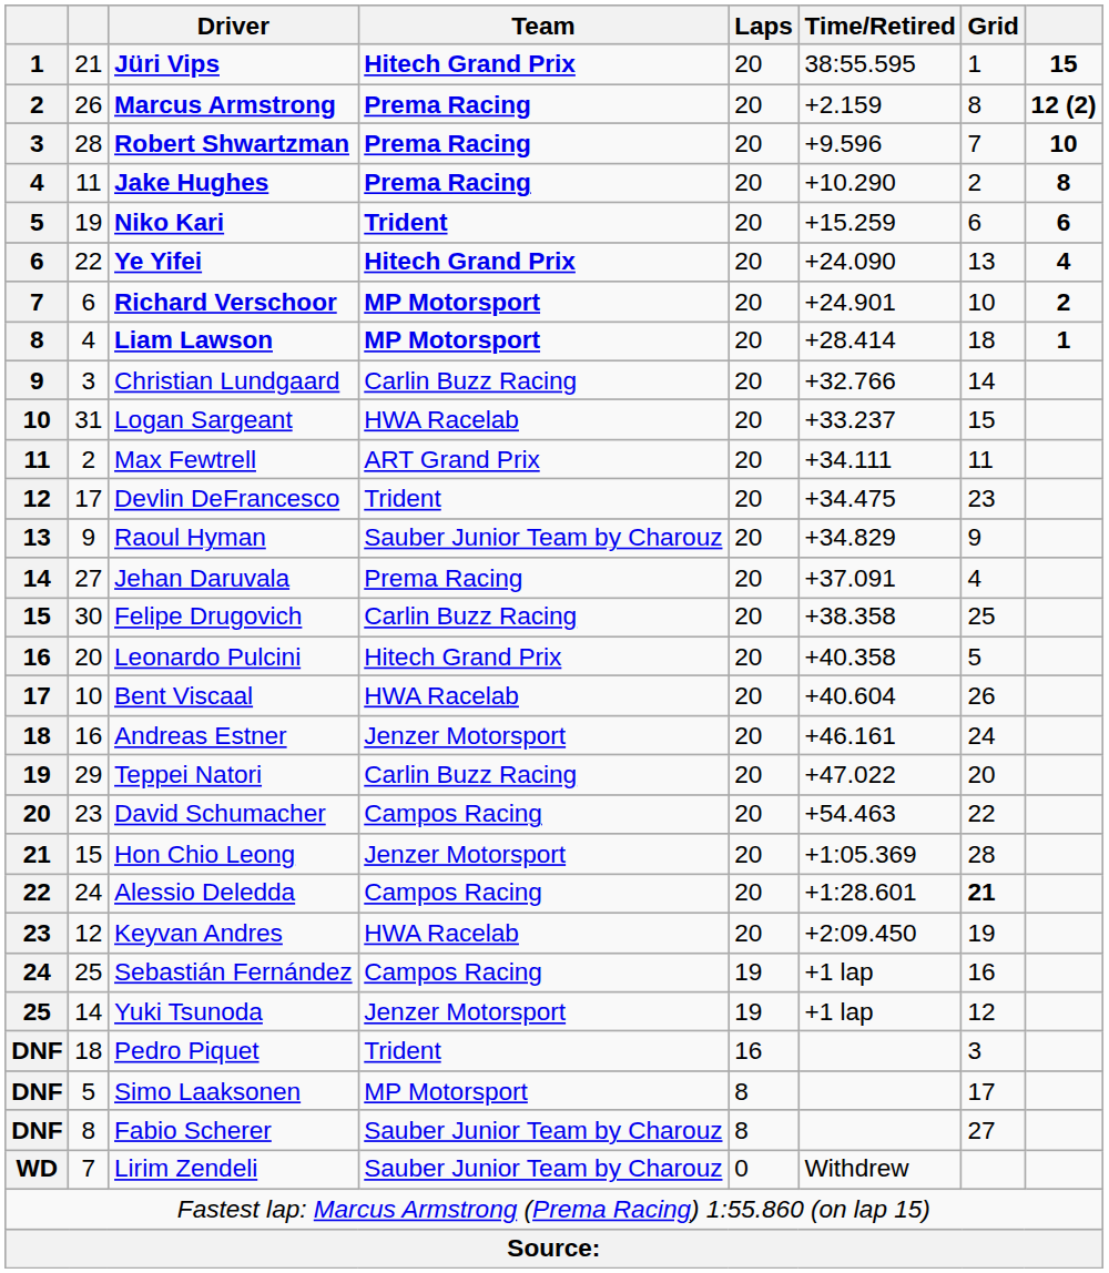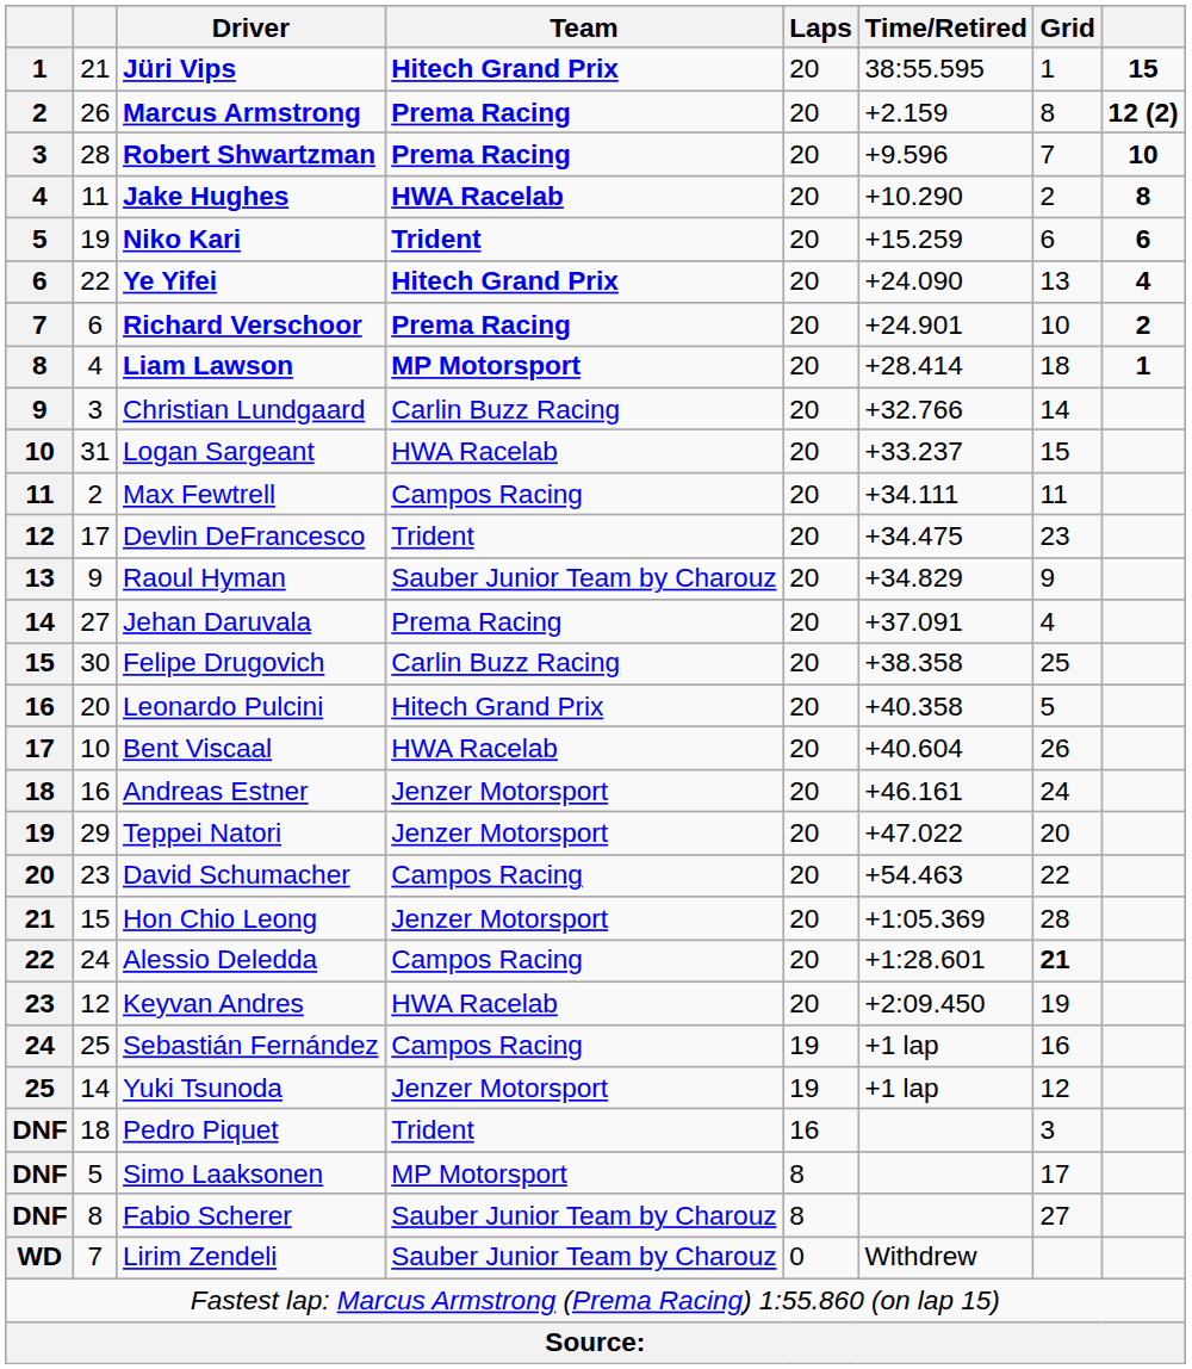 <table class="wikitable" style="font-size:85%">
 <tr>
 <th></th>
 <th></th>
 <th>Driver</th>
 <th>Team</th>
 <th>Laps</th>
 <th>Time/Retired</th>
 <th>Grid</th>
 <th></th>
 </tr>
 <tr>
 <th>1</th>
 <td align="center">21</td>
 <td><strong> <a href='#'>Jüri Vips</a></strong></td>
 <td><strong><a href='#'>Hitech Grand Prix</a></strong></td>
 <td>20</td>
 <td>38:55.595</td>
 <td>1</td>
 <td align="center"><strong>15</strong></td>
 </tr>
 <tr>
 <th>2</th>
 <td align="center">26</td>
 <td><strong> <a href='#'>Marcus Armstrong</a></strong></td>
 <td><a href='#'><strong>Prema Racing</strong></a></td>
 <td>20</td>
 <td>+2.159</td>
 <td>8</td>
 <td align="center"><strong>12 (2)</strong></td>
 </tr>
 <tr>
 <th>3</th>
 <td align="center">28</td>
 <td><strong> <a href='#'>Robert Shwartzman</a></strong></td>
 <td><a href='#'><strong>Prema Racing</strong></a></td>
 <td>20</td>
 <td>+9.596</td>
 <td>7</td>
 <td align="center"><strong>10</strong></td>
 </tr>
 <tr>
 <th>4</th>
 <td align="center">11</td>
 <td><strong> <a href='#'>Jake Hughes</a></strong></td>
-<td><a href='#'><strong>Prema Racing</strong></a></td>
+<td><a href='#'><strong>HWA Racelab</strong></a></td>
 <td>20</td>
 <td>+10.290</td>
 <td>2</td>
 <td align="center"><strong>8</strong></td>
 </tr>
 <tr>
 <th>5</th>
 <td align="center">19</td>
 <td><strong> <a href='#'>Niko Kari</a></strong></td>
 <td><a href='#'><strong>Trident</strong></a></td>
 <td>20</td>
 <td>+15.259</td>
 <td>6</td>
 <td align="center"><strong>6</strong></td>
 </tr>
 <tr>
 <th>6</th>
 <td align="center">22</td>
 <td><strong> <a href='#'>Ye Yifei</a></strong></td>
 <td><strong><a href='#'>Hitech Grand Prix</a></strong></td>
 <td>20</td>
 <td>+24.090</td>
 <td>13</td>
 <td align="center"><strong>4</strong></td>
 </tr>
 <tr>
 <th>7</th>
 <td align="center">6</td>
 <td><strong> <a href='#'>Richard Verschoor</a></strong></td>
-<td><strong><a href='#'>MP Motorsport</a></strong></td>
+<td><a href='#'><strong>Prema Racing</strong></a></td>
 <td>20</td>
 <td>+24.901</td>
 <td>10</td>
 <td align="center"><strong>2</strong></td>
 </tr>
 <tr>
 <th>8</th>
 <td align="center">4</td>
 <td><strong> <a href='#'>Liam Lawson</a></strong></td>
 <td><strong><a href='#'>MP Motorsport</a></strong></td>
 <td>20</td>
 <td>+28.414</td>
 <td>18</td>
 <td align="center"><strong>1</strong></td>
 </tr>
 <tr>
 <th>9</th>
 <td align="center">3</td>
 <td> <a href='#'>Christian Lundgaard</a></td>
 <td><a href='#'>Carlin Buzz Racing</a></td>
 <td>20</td>
 <td>+32.766</td>
 <td>14</td>
 <td align="center"></td>
 </tr>
 <tr>
 <th>10</th>
 <td align="center">31</td>
 <td> <a href='#'>Logan Sargeant</a></td>
 <td><a href='#'>HWA Racelab</a></td>
 <td>20</td>
 <td>+33.237</td>
 <td>15</td>
 <td align="center"></td>
 </tr>
 <tr>
 <th>11</th>
 <td align="center">2</td>
 <td> <a href='#'>Max Fewtrell</a></td>
-<td><a href='#'>ART Grand Prix</a></td>
+<td><a href='#'>Campos Racing</a></td>
 <td>20</td>
 <td>+34.111</td>
 <td>11</td>
 <td align="center"></td>
 </tr>
 <tr>
 <th>12</th>
 <td align="center">17</td>
 <td> <a href='#'>Devlin DeFrancesco</a></td>
 <td><a href='#'>Trident</a></td>
 <td>20</td>
 <td>+34.475</td>
 <td>23</td>
 <td align="center"></td>
 </tr>
 <tr>
 <th>13</th>
 <td align="center">9</td>
 <td> <a href='#'>Raoul Hyman</a></td>
 <td><a href='#'>Sauber Junior Team by Charouz</a></td>
 <td>20</td>
 <td>+34.829</td>
 <td>9</td>
 <td align="center"></td>
 </tr>
 <tr>
 <th>14</th>
 <td align="center">27</td>
 <td> <a href='#'>Jehan Daruvala</a></td>
 <td><a href='#'>Prema Racing</a></td>
 <td>20</td>
 <td>+37.091</td>
 <td>4</td>
 <td align="center"></td>
 </tr>
 <tr>
 <th>15</th>
 <td align="center">30</td>
 <td> <a href='#'>Felipe Drugovich</a></td>
 <td><a href='#'>Carlin Buzz Racing</a></td>
 <td>20</td>
 <td>+38.358</td>
 <td>25</td>
 <td align="center"></td>
 </tr>
 <tr>
 <th>16</th>
 <td align="center">20</td>
 <td> <a href='#'>Leonardo Pulcini</a></td>
 <td><a href='#'>Hitech Grand Prix</a></td>
 <td>20</td>
 <td>+40.358</td>
 <td>5</td>
 <td align="center"></td>
 </tr>
 <tr>
 <th>17</th>
 <td align="center">10</td>
 <td> <a href='#'>Bent Viscaal</a></td>
 <td><a href='#'>HWA Racelab</a></td>
 <td>20</td>
 <td>+40.604</td>
 <td>26</td>
 <td align="center"></td>
 </tr>
 <tr>
 <th>18</th>
 <td align="center">16</td>
 <td> <a href='#'>Andreas Estner</a></td>
 <td><a href='#'>Jenzer Motorsport</a></td>
 <td>20</td>
 <td>+46.161</td>
 <td>24</td>
 <td align="center"></td>
 </tr>
 <tr>
 <th>19</th>
 <td align="center">29</td>
 <td> <a href='#'>Teppei Natori</a></td>
-<td><a href='#'>Carlin Buzz Racing</a></td>
+<td><a href='#'>Jenzer Motorsport</a></td>
 <td>20</td>
 <td>+47.022</td>
 <td>20</td>
 <td align="center"></td>
 </tr>
 <tr>
 <th>20</th>
 <td align="center">23</td>
 <td> <a href='#'>David Schumacher</a></td>
 <td><a href='#'>Campos Racing</a></td>
 <td>20</td>
 <td>+54.463</td>
 <td>22</td>
 <td align="center"></td>
 </tr>
 <tr>
 <th>21</th>
 <td align="center">15</td>
 <td> <a href='#'>Hon Chio Leong</a></td>
 <td><a href='#'>Jenzer Motorsport</a></td>
 <td>20</td>
 <td>+1:05.369</td>
 <td>28</td>
 <td align="center"></td>
 </tr>
 <tr>
 <th>22</th>
 <td align="center">24</td>
 <td> <a href='#'>Alessio Deledda</a></td>
 <td><a href='#'>Campos Racing</a></td>
 <td>20</td>
 <td>+1:28.601</td>
 <td><strong>21</strong></td>
 <td align="center"></td>
 </tr>
 <tr>
 <th>23</th>
 <td align="center">12</td>
 <td> <a href='#'>Keyvan Andres</a></td>
 <td><a href='#'>HWA Racelab</a></td>
 <td>20</td>
 <td>+2:09.450</td>
 <td>19</td>
 <td align="center"></td>
 </tr>
 <tr>
 <th>24</th>
 <td align="center">25</td>
 <td> <a href='#'>Sebastián Fernández</a></td>
 <td><a href='#'>Campos Racing</a></td>
 <td>19</td>
 <td>+1 lap</td>
 <td>16</td>
 <td align="center"></td>
 </tr>
 <tr>
 <th>25</th>
 <td align="center">14</td>
 <td> <a href='#'>Yuki Tsunoda</a></td>
 <td><a href='#'>Jenzer Motorsport</a></td>
 <td>19</td>
 <td>+1 lap</td>
 <td>12</td>
 <td align="center"></td>
 </tr>
 <tr>
 <th>DNF</th>
 <td align="center">18</td>
 <td> <a href='#'>Pedro Piquet</a></td>
 <td><a href='#'>Trident</a></td>
 <td>16</td>
 <td></td>
 <td>3</td>
 <td align="center"></td>
 </tr>
 <tr>
 <th>DNF</th>
 <td align="center">5</td>
 <td> <a href='#'>Simo Laaksonen</a></td>
 <td><a href='#'>MP Motorsport</a></td>
 <td>8</td>
 <td></td>
 <td>17</td>
 <td align="center"></td>
 </tr>
 <tr>
 <th>DNF</th>
 <td align="center">8</td>
 <td> <a href='#'>Fabio Scherer</a></td>
 <td><a href='#'>Sauber Junior Team by Charouz</a></td>
 <td>8</td>
 <td></td>
 <td>27</td>
 <td align="center"></td>
 </tr>
 <tr>
 <th>WD</th>
 <td align="center">7</td>
 <td> <a href='#'>Lirim Zendeli</a></td>
 <td><a href='#'>Sauber Junior Team by Charouz</a></td>
 <td>0</td>
 <td>Withdrew</td>
 <td></td>
 <td></td>
 </tr>
 <tr>
 <td colspan="8" align="center"><em>Fastest lap: <a href='#'>Marcus Armstrong</a> (<a href='#'>Prema Racing</a>) 1:55.860 (on lap 15)</em></td>
 </tr>
 <tr>
 <th colspan="8">Source:</th>
 </tr>
 </table>
